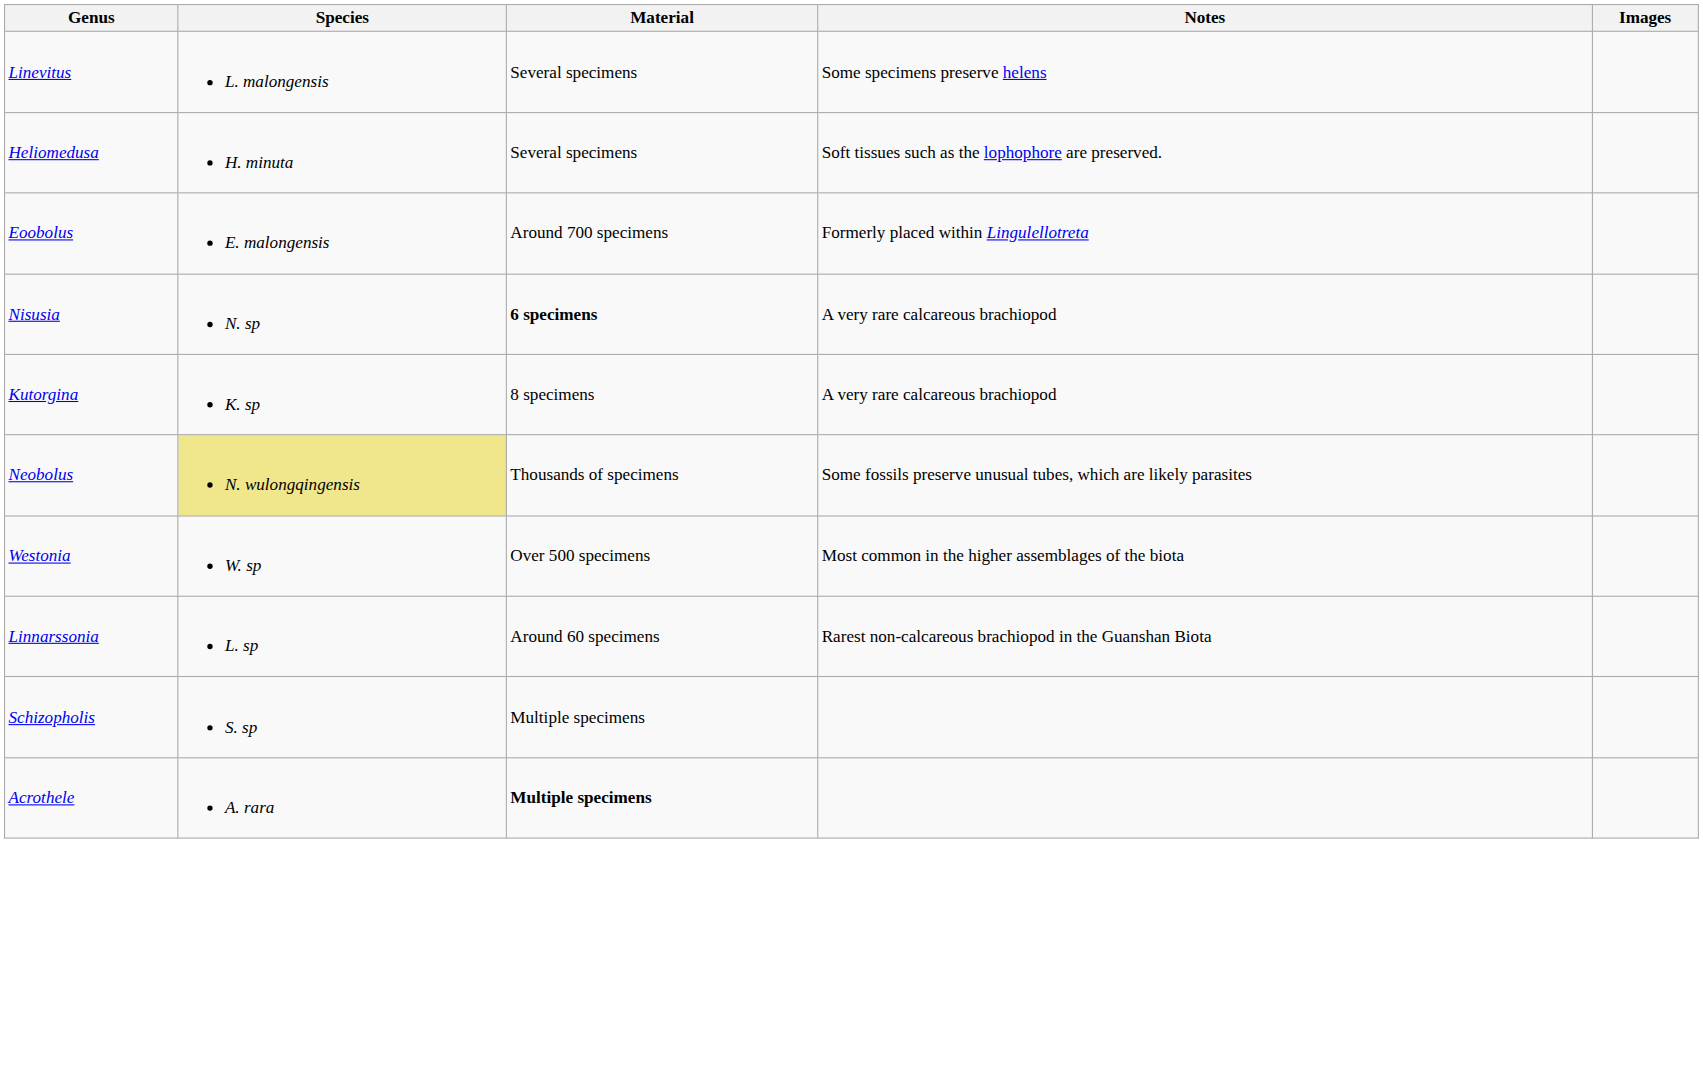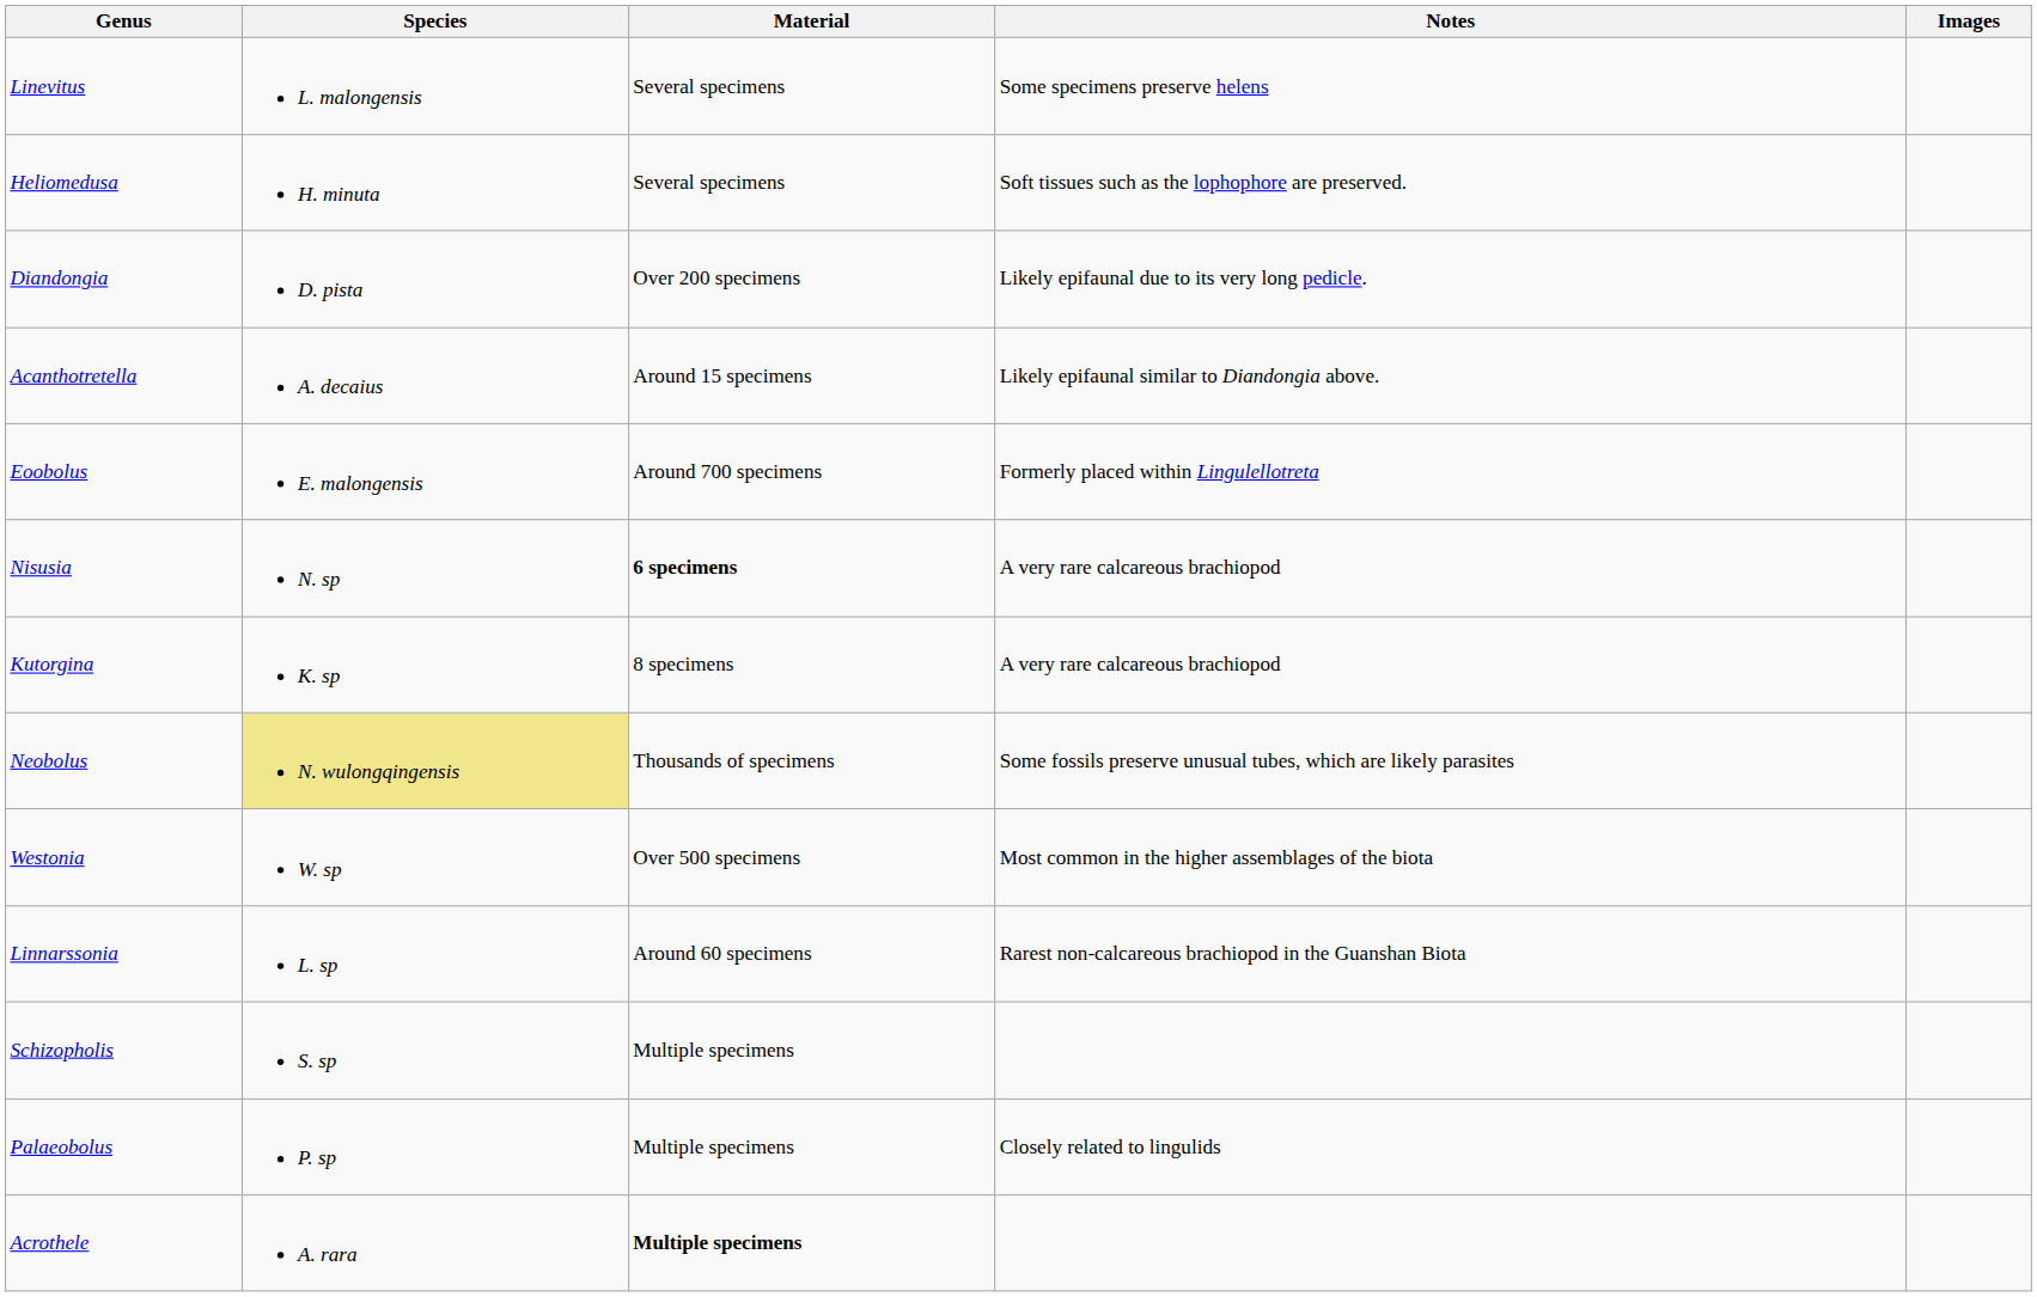 <table class="wikitable" style="margin:auto;width:100%;">
 <tr>
 <th>Genus</th>
 <th>Species</th>
 <th>Material</th>
 <th>Notes</th>
 <th>Images</th>
 </tr>
 <tr>
 <td><em><a href='#'>Linevitus</a></em></td>
 <td><br><ul><li><em>L. malongensis</em></li></ul></td>
 <td>Several specimens</td>
 <td>Some specimens preserve <a href='#'>helens</a></td>
 <td></td>
 </tr>
 <tr>
 <td><em><a href='#'>Heliomedusa</a></em></td>
 <td><br><ul><li><em>H. minuta</em></li></ul></td>
 <td>Several specimens</td>
 <td>Soft tissues such as the <a href='#'>lophophore</a> are preserved.</td>
+<td></td>
+</tr>
+<tr>
+<td><em><a href='#'>Diandongia</a></em></td>
+<td><br><ul><li><em>D. pista</em></li></ul></td>
+<td>Over 200 specimens</td>
+<td>Likely epifaunal due to its very long <a href='#'>pedicle</a>.</td>
+<td></td>
+</tr>
+<tr>
+<td><em><a href='#'>Acanthotretella</a></em></td>
+<td><br><ul><li><em>A. decaius</em></li></ul></td>
+<td>Around 15 specimens</td>
+<td>Likely epifaunal similar to <em>Diandongia</em> above.</td>
 <td></td>
 </tr>
 <tr>
 <td><em><a href='#'>Eoobolus</a></em></td>
 <td><br><ul><li><em>E. malongensis</em></li></ul></td>
 <td>Around 700 specimens</td>
 <td>Formerly placed within <em><a href='#'>Lingulellotreta</a></em></td>
 <td></td>
 </tr>
 <tr>
 <td><em><a href='#'>Nisusia</a></em></td>
 <td><br><ul><li><em>N. sp</em></li></ul></td>
 <td><strong>6 specimens</strong></td>
 <td>A very rare calcareous brachiopod</td>
 <td></td>
 </tr>
 <tr>
 <td><em><a href='#'>Kutorgina</a></em></td>
 <td><br><ul><li><em>K. sp</em></li></ul></td>
 <td>8 specimens</td>
 <td>A very rare calcareous brachiopod</td>
 <td></td>
 </tr>
 <tr>
 <td><em><a href='#'>Neobolus</a></em></td>
 <td style="background: khaki;"><br><ul><li><em>N. wulongqingensis</em></li></ul></td>
 <td>Thousands of specimens</td>
 <td>Some fossils preserve unusual tubes, which are likely parasites</td>
 <td></td>
 </tr>
 <tr>
 <td><em><a href='#'>Westonia</a></em></td>
 <td><br><ul><li><em>W. sp</em></li></ul></td>
 <td>Over 500 specimens</td>
 <td>Most common in the higher assemblages of the biota</td>
 <td></td>
 </tr>
 <tr>
 <td><em><a href='#'>Linnarssonia</a></em></td>
 <td><br><ul><li><em>L. sp</em></li></ul></td>
 <td>Around 60 specimens</td>
 <td>Rarest non-calcareous brachiopod in the Guanshan Biota</td>
 <td></td>
 </tr>
 <tr>
 <td><em><a href='#'>Schizopholis</a></em></td>
 <td><br><ul><li><em>S. sp</em></li></ul></td>
 <td>Multiple specimens</td>
 <td></td>
 <td></td>
 </tr>
 <tr>
+<td><em><a href='#'>Palaeobolus</a></em></td>
+<td><br><ul><li><em>P. sp</em></li></ul></td>
+<td>Multiple specimens</td>
+<td>Closely related to lingulids</td>
+<td></td>
+</tr>
+<tr>
 <td><em><a href='#'>Acrothele</a></em></td>
 <td><br><ul><li><em>A. rara</em></li></ul></td>
 <td><strong>Multiple specimens</strong></td>
 <td></td>
 <td></td>
 </tr>
 </table>
